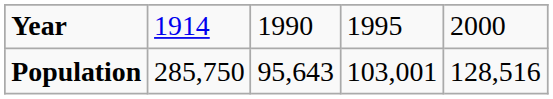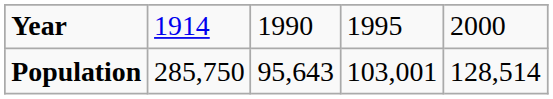 <table class="wikitable">
 <tr>
 <td><strong>Year</strong></td>
 <td><a href='#'>1914</a></td>
 <td>1990</td>
 <td>1995</td>
 <td>2000</td>
 </tr>
 <tr>
 <td><strong>Population</strong></td>
 <td>285,750</td>
 <td>95,643</td>
 <td>103,001</td>
-<td>128,516</td>
+<td>128,514</td>
 </tr>
 </table>
